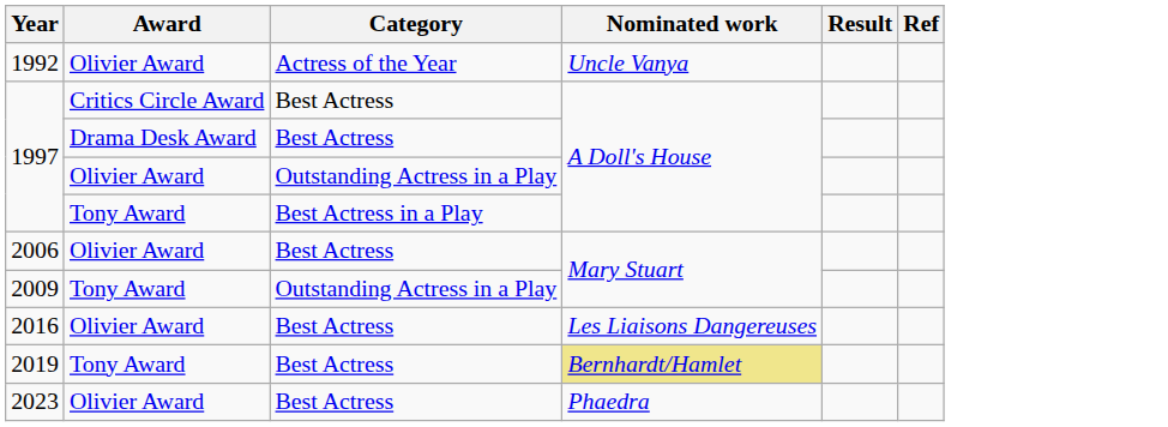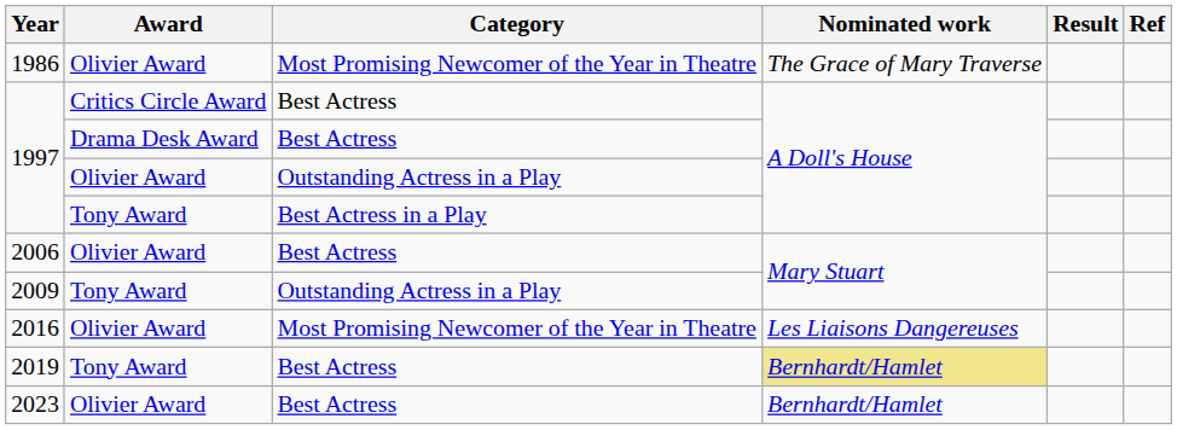 <table class="wikitable">
 <tr>
 <th>Year</th>
 <th>Award</th>
 <th>Category</th>
 <th>Nominated work</th>
 <th>Result</th>
 <th>Ref</th>
 </tr>
 <tr>
-<td>1992</td>
+<td>1986</td>
 <td><a href='#'>Olivier Award</a></td>
-<td><a href='#'>Actress of the Year</a></td>
-<td><em><a href='#'>Uncle Vanya</a></em></td>
+<td><a href='#'>Most Promising Newcomer of the Year in Theatre</a></td>
+<td><em>The Grace of Mary Traverse</em></td>
 <td></td>
 <td></td>
 </tr>
 <tr>
 <td rowspan="4">1997</td>
 <td><a href='#'>Critics Circle Award</a></td>
 <td>Best Actress</td>
 <td rowspan="4"><em><a href='#'>A Doll's House</a></em></td>
 <td></td>
 <td></td>
 </tr>
 <tr>
 <td><a href='#'>Drama Desk Award</a></td>
 <td><a href='#'>Best Actress</a></td>
 <td></td>
 <td></td>
 </tr>
 <tr>
 <td><a href='#'>Olivier Award</a></td>
 <td><a href='#'>Outstanding Actress in a Play</a></td>
 <td></td>
 <td></td>
 </tr>
 <tr>
 <td><a href='#'>Tony Award</a></td>
 <td><a href='#'>Best Actress in a Play</a></td>
 <td></td>
 <td></td>
 </tr>
 <tr>
 <td>2006</td>
 <td><a href='#'>Olivier Award</a></td>
 <td><a href='#'>Best Actress</a></td>
 <td rowspan="2"><em><a href='#'>Mary Stuart</a></em></td>
 <td></td>
 <td></td>
 </tr>
 <tr>
 <td>2009</td>
 <td><a href='#'>Tony Award</a></td>
 <td><a href='#'>Outstanding Actress in a Play</a></td>
 <td></td>
 <td></td>
 </tr>
 <tr>
 <td>2016</td>
 <td><a href='#'>Olivier Award</a></td>
-<td><a href='#'>Best Actress</a></td>
+<td><a href='#'>Most Promising Newcomer of the Year in Theatre</a></td>
 <td><a href='#'><em>Les Liaisons Dangereuses</em></a></td>
 <td></td>
 <td></td>
 </tr>
 <tr>
 <td>2019</td>
 <td><a href='#'>Tony Award</a></td>
 <td><a href='#'>Best Actress</a></td>
 <td style="background: khaki;"><a href='#'><em>Bernhardt/Hamlet</em></a></td>
 <td></td>
 <td></td>
 </tr>
 <tr>
 <td>2023</td>
 <td><a href='#'>Olivier Award</a></td>
 <td><a href='#'>Best Actress</a></td>
-<td><a href='#'><em>Phaedra</em></a></td>
+<td><a href='#'><em>Bernhardt/Hamlet</em></a></td>
 <td></td>
 <td></td>
 </tr>
 </table>
